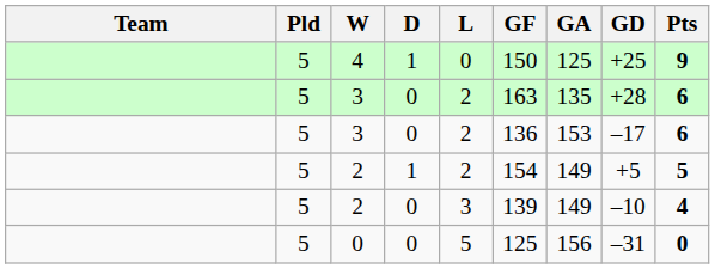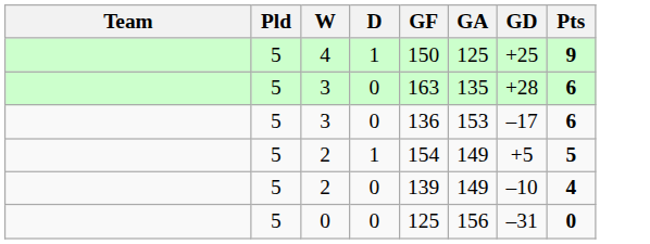 <table class="wikitable" style="text-align: center;">
 <tr>
 <th width="180">Team</th>
 <th width="30">Pld</th>
 <th width="30">W</th>
 <th width="30">D</th>
-<th width="30">L</th>
 <th width="30">GF</th>
 <th width="30">GA</th>
 <th width="30">GD</th>
 <th width="30">Pts</th>
 </tr>
 <tr bgcolor=#CCFFCC>
 <td align="left"></td>
 <td>5</td>
 <td>4</td>
 <td>1</td>
-<td>0</td>
 <td>150</td>
 <td>125</td>
 <td>+25</td>
 <td><strong>9</strong></td>
 </tr>
 <tr bgcolor=#CCFFCC>
 <td align="left"></td>
 <td>5</td>
 <td>3</td>
 <td>0</td>
-<td>2</td>
 <td>163</td>
 <td>135</td>
 <td>+28</td>
 <td><strong>6</strong></td>
 </tr>
 <tr>
 <td align="left"></td>
 <td>5</td>
 <td>3</td>
 <td>0</td>
-<td>2</td>
 <td>136</td>
 <td>153</td>
 <td>–17</td>
 <td><strong>6</strong></td>
 </tr>
 <tr>
 <td align="left"></td>
 <td>5</td>
 <td>2</td>
 <td>1</td>
-<td>2</td>
 <td>154</td>
 <td>149</td>
 <td>+5</td>
 <td><strong>5</strong></td>
 </tr>
 <tr>
 <td align="left"></td>
 <td>5</td>
 <td>2</td>
 <td>0</td>
-<td>3</td>
 <td>139</td>
 <td>149</td>
 <td>–10</td>
 <td><strong>4</strong></td>
 </tr>
 <tr>
 <td align="left"></td>
 <td>5</td>
 <td>0</td>
 <td>0</td>
-<td>5</td>
 <td>125</td>
 <td>156</td>
 <td>–31</td>
 <td><strong>0</strong></td>
 </tr>
 </table>
